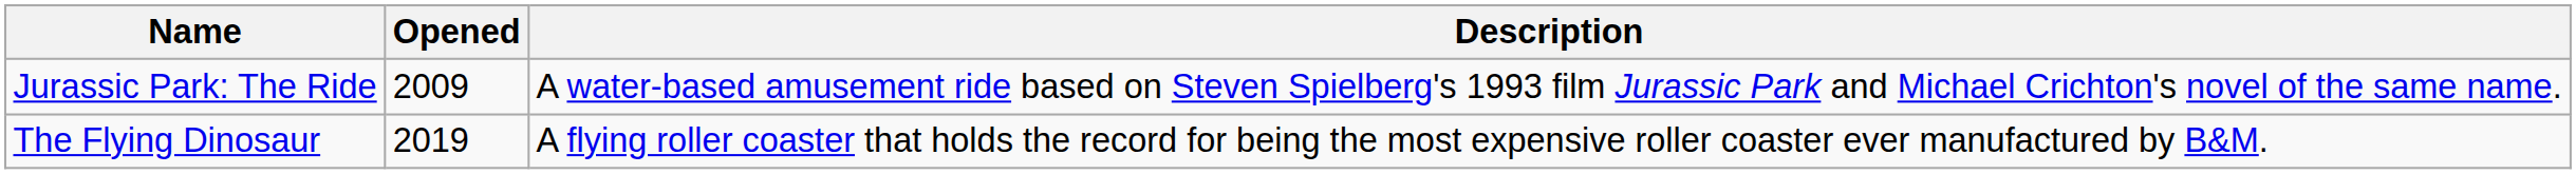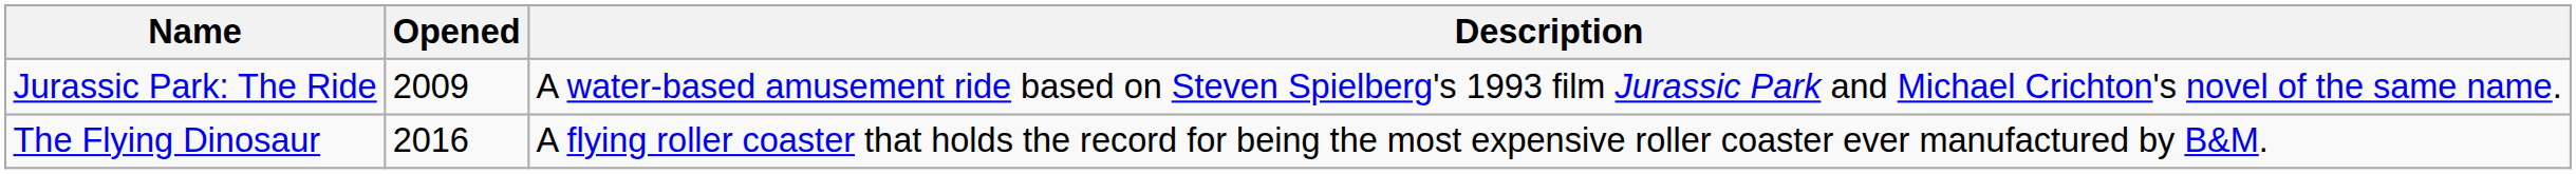 <table class="wikitable">
 <tr>
 <th>Name</th>
 <th>Opened</th>
 <th>Description</th>
 </tr>
 <tr>
 <td><a href='#'>Jurassic Park: The Ride</a></td>
 <td>2009</td>
 <td>A <a href='#'>water-based amusement ride</a> based on <a href='#'>Steven Spielberg</a>'s 1993 film <em><a href='#'>Jurassic Park</a></em> and <a href='#'>Michael Crichton</a>'s <a href='#'>novel of the same name</a>.</td>
 </tr>
 <tr>
 <td><a href='#'>The Flying Dinosaur</a></td>
-<td>2019</td>
+<td>2016</td>
 <td>A <a href='#'>flying roller coaster</a> that holds the record for being the most expensive roller coaster ever manufactured by <a href='#'>B&M</a>.</td>
 </tr>
 </table>
